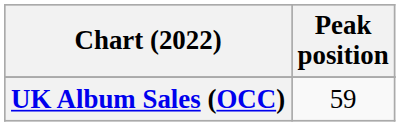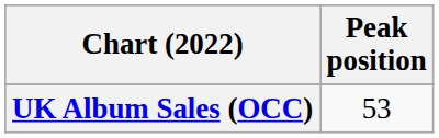 <table class="wikitable sortable plainrowheaders" style="text-align:center">
 <tr>
 <th>Chart (2022)</th>
 <th>Peak<br>position</th>
 </tr>
 <tr>
 </tr>
 <tr>
 </tr>
 <tr>
 </tr>
 <tr>
 <th scope="row"><a href='#'>UK Album Sales</a> (<a href='#'>OCC</a>)</th>
-<td>59</td>
+<td>53</td>
 </tr>
 </table>
